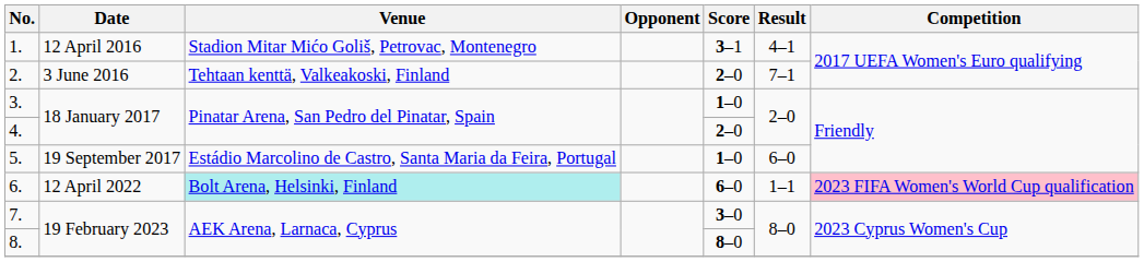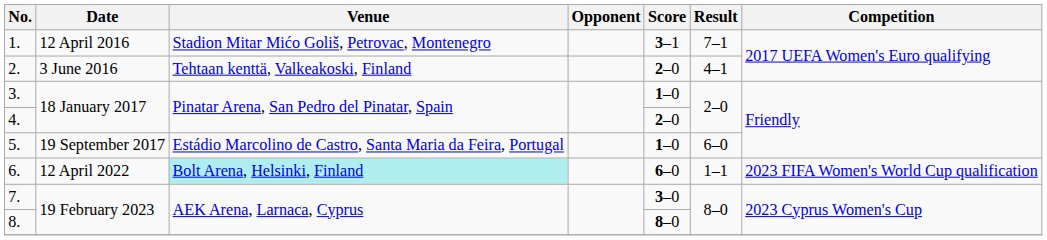 <table class="wikitable">
 <tr>
 <th>No.</th>
 <th>Date</th>
 <th>Venue</th>
 <th>Opponent</th>
 <th>Score</th>
 <th>Result</th>
 <th>Competition</th>
 </tr>
 <tr>
 <td>1.</td>
 <td>12 April 2016</td>
 <td><a href='#'>Stadion Mitar Mićo Goliš</a>, <a href='#'>Petrovac</a>, <a href='#'>Montenegro</a></td>
 <td></td>
 <td align=center><strong>3</strong>–1</td>
-<td align=center>4–1</td>
+<td align=center>7–1</td>
 <td rowspan="2"><a href='#'>2017 UEFA Women's Euro qualifying</a></td>
 </tr>
 <tr>
 <td>2.</td>
 <td>3 June 2016</td>
 <td><a href='#'>Tehtaan kenttä</a>, <a href='#'>Valkeakoski</a>, <a href='#'>Finland</a></td>
 <td></td>
 <td align=center><strong>2</strong>–0</td>
-<td align=center>7–1</td>
+<td align=center>4–1</td>
 </tr>
 <tr>
 <td>3.</td>
 <td rowspan="2">18 January 2017</td>
 <td rowspan="2"><a href='#'>Pinatar Arena</a>, <a href='#'>San Pedro del Pinatar</a>, <a href='#'>Spain</a></td>
 <td rowspan="2"></td>
 <td align=center><strong>1</strong>–0</td>
 <td rowspan="2" align=center>2–0</td>
 <td rowspan="3"><a href='#'>Friendly</a></td>
 </tr>
 <tr>
 <td>4.</td>
 <td align=center><strong>2</strong>–0</td>
 </tr>
 <tr>
 <td>5.</td>
 <td>19 September 2017</td>
 <td><a href='#'>Estádio Marcolino de Castro</a>, <a href='#'>Santa Maria da Feira</a>, <a href='#'>Portugal</a></td>
 <td></td>
 <td align=center><strong>1</strong>–0</td>
 <td align=center>6–0</td>
 </tr>
 <tr>
 <td>6.</td>
 <td>12 April 2022</td>
 <td style="background: paleturquoise;"><a href='#'>Bolt Arena</a>, <a href='#'>Helsinki</a>, <a href='#'>Finland</a></td>
 <td></td>
 <td align=center><strong>6</strong>–0</td>
 <td align=center>1–1</td>
-<td style="background: pink;"><a href='#'>2023 FIFA Women's World Cup qualification</a></td>
+<td><a href='#'>2023 FIFA Women's World Cup qualification</a></td>
 </tr>
 <tr>
 <td>7.</td>
 <td rowspan=2>19 February 2023</td>
 <td rowspan=2><a href='#'>AEK Arena</a>, <a href='#'>Larnaca</a>, <a href='#'>Cyprus</a></td>
 <td rowspan=2></td>
 <td align=center><strong>3</strong>–0</td>
 <td rowspan=2 align=center>8–0</td>
 <td rowspan=2><a href='#'>2023 Cyprus Women's Cup</a></td>
 </tr>
 <tr>
 <td>8.</td>
 <td align=center><strong>8</strong>–0</td>
 </tr>
 <tr>
 </tr>
 </table>
